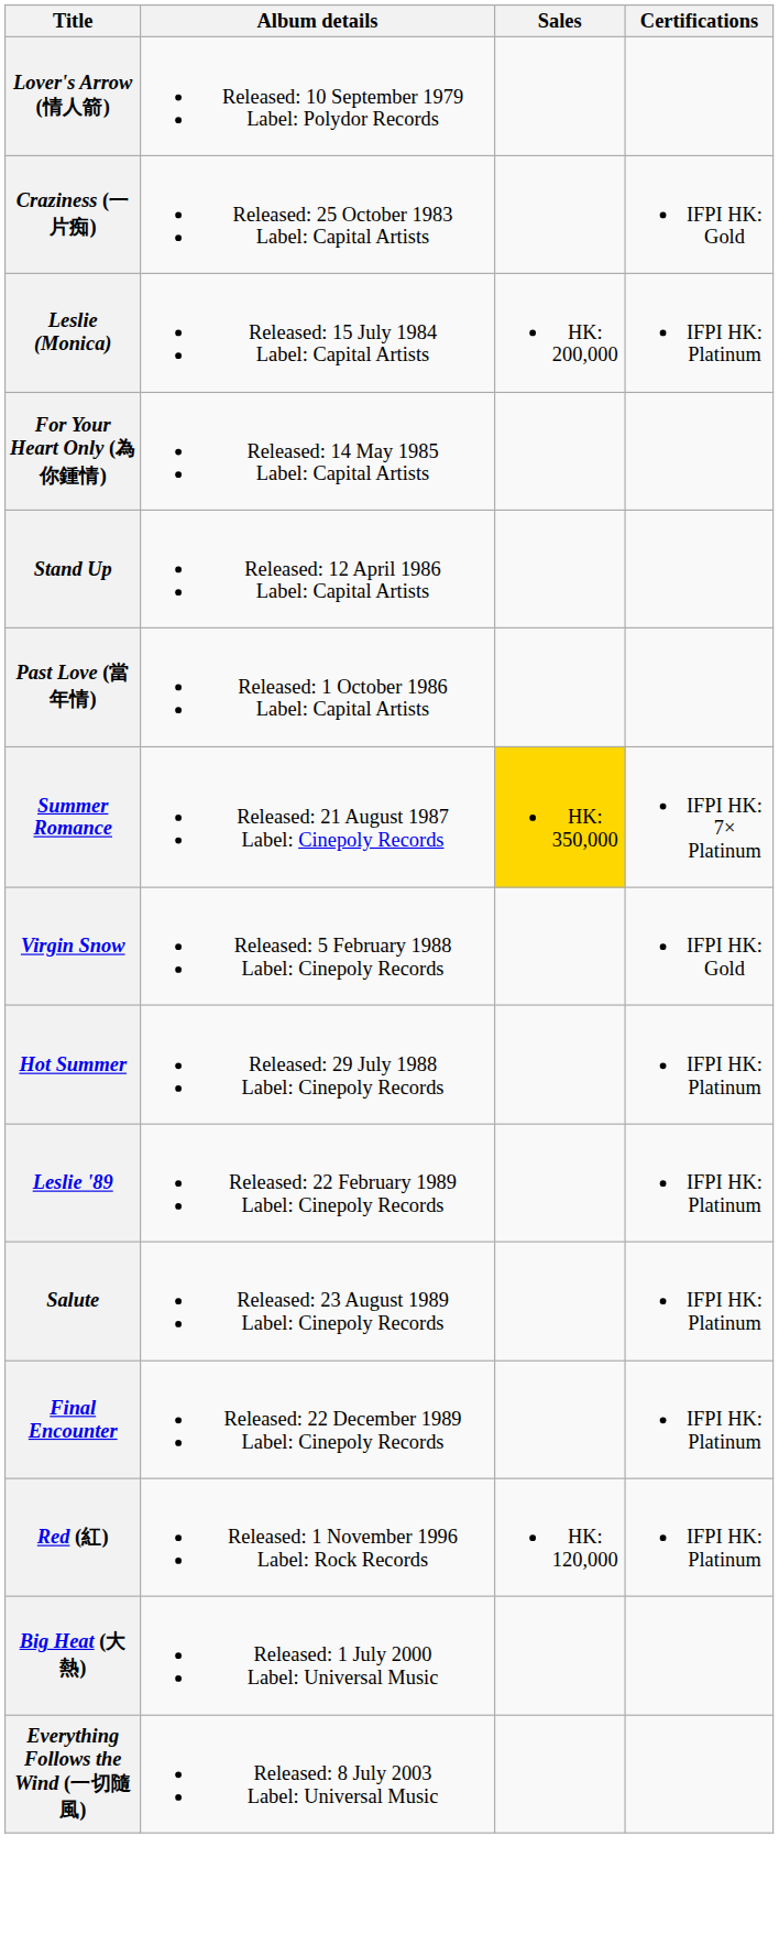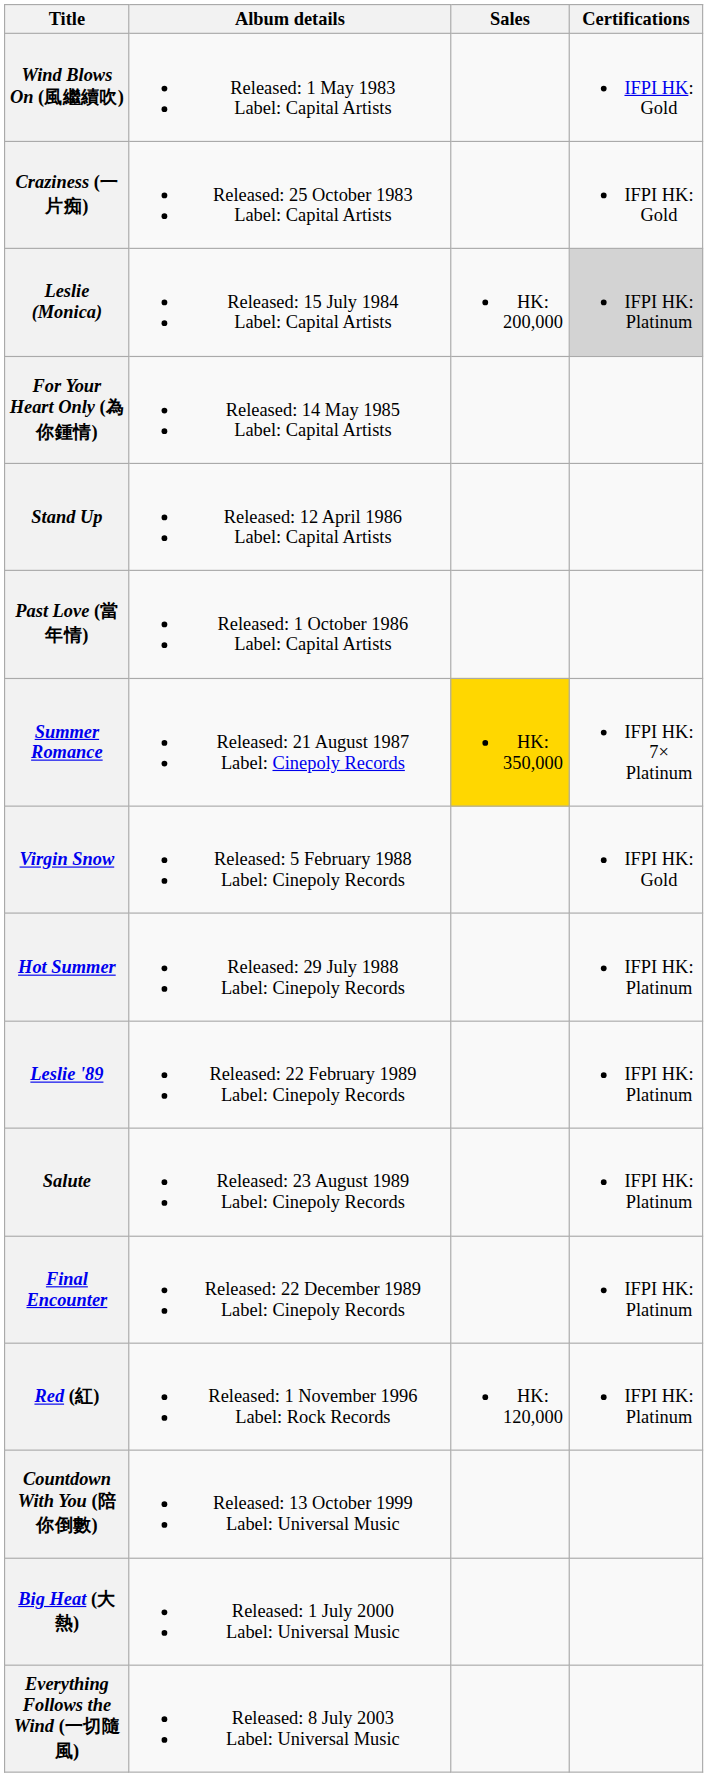 <table class="wikitable plainrowheaders" style="text-align:center;">
 <tr>
 <th rowspan="1">Title</th>
 <th rowspan="1" style="width:17em;">Album details</th>
 <th rowspan="1">Sales</th>
 <th rowspan="1">Certifications</th>
 </tr>
 <tr>
-<th scope="row"><em>Lover's Arrow</em> (情人箭)</th>
-<td><br><ul><li>Released: 10 September 1979</li><li>Label: Polydor Records</li></ul></td>
+<th scope="row"><em>Wind Blows On</em> (風繼續吹)</th>
+<td><br><ul><li>Released: 1 May 1983</li><li>Label: Capital Artists</li></ul></td>
 <td></td>
-<td></td>
+<td><br><ul><li><a href='#'>IFPI HK</a>: Gold</li></ul></td>
 </tr>
 <tr>
 <th scope="row"><em>Craziness</em> (一片痴)</th>
 <td><br><ul><li>Released: 25 October 1983</li><li>Label: Capital Artists</li></ul></td>
 <td></td>
 <td><br><ul><li>IFPI HK: Gold</li></ul></td>
 </tr>
 <tr>
 <th scope="row"><em>Leslie (Monica)</em></th>
 <td><br><ul><li>Released: 15 July 1984</li><li>Label: Capital Artists</li></ul></td>
 <td><br><ul><li>HK: 200,000</li></ul></td>
-<td><br><ul><li>IFPI HK: Platinum</li></ul></td>
+<td style="background: lightgrey;"><br><ul><li>IFPI HK: Platinum</li></ul></td>
 </tr>
 <tr>
 <th scope="row"><em>For Your Heart Only</em> (為你鍾情)</th>
 <td><br><ul><li>Released: 14 May 1985</li><li>Label: Capital Artists</li></ul></td>
 <td></td>
 <td></td>
 </tr>
 <tr>
 <th scope="row"><em>Stand Up</em></th>
 <td><br><ul><li>Released: 12 April 1986</li><li>Label: Capital Artists</li></ul></td>
 <td></td>
 <td></td>
 </tr>
 <tr>
 <th scope="row"><em>Past Love</em> (當年情)</th>
 <td><br><ul><li>Released: 1 October 1986</li><li>Label: Capital Artists</li></ul></td>
 <td></td>
 <td></td>
 </tr>
 <tr>
 <th scope="row"><em><a href='#'>Summer Romance</a></em></th>
 <td><br><ul><li>Released: 21 August 1987</li><li>Label: <a href='#'>Cinepoly Records</a></li></ul></td>
 <td style="background: gold;"><br><ul><li>HK: 350,000</li></ul></td>
 <td><br><ul><li>IFPI HK: 7× Platinum</li></ul></td>
 </tr>
 <tr>
 <th scope="row"><em><a href='#'>Virgin Snow</a></em></th>
 <td><br><ul><li>Released: 5 February 1988</li><li>Label: Cinepoly Records</li></ul></td>
 <td></td>
 <td><br><ul><li>IFPI HK: Gold</li></ul></td>
 </tr>
 <tr>
 <th scope="row"><em><a href='#'>Hot Summer</a></em></th>
 <td><br><ul><li>Released: 29 July 1988</li><li>Label: Cinepoly Records</li></ul></td>
 <td></td>
 <td><br><ul><li>IFPI HK: Platinum</li></ul></td>
 </tr>
 <tr>
 <th scope="row"><em><a href='#'>Leslie '89</a></em></th>
 <td><br><ul><li>Released: 22 February 1989</li><li>Label: Cinepoly Records</li></ul></td>
 <td></td>
 <td><br><ul><li>IFPI HK: Platinum</li></ul></td>
 </tr>
 <tr>
 <th scope="row"><em>Salute</em></th>
 <td><br><ul><li>Released: 23 August 1989</li><li>Label: Cinepoly Records</li></ul></td>
 <td></td>
 <td><br><ul><li>IFPI HK: Platinum</li></ul></td>
 </tr>
 <tr>
 <th scope="row"><em><a href='#'>Final Encounter</a></em></th>
 <td><br><ul><li>Released: 22 December 1989</li><li>Label: Cinepoly Records</li></ul></td>
 <td></td>
 <td><br><ul><li>IFPI HK: Platinum</li></ul></td>
 </tr>
 <tr>
 <th scope="row"><em><a href='#'>Red</a></em> (紅)</th>
 <td><br><ul><li>Released: 1 November 1996</li><li>Label: Rock Records</li></ul></td>
 <td><br><ul><li>HK: 120,000</li></ul></td>
 <td><br><ul><li>IFPI HK: Platinum</li></ul></td>
 </tr>
 <tr>
+<th scope="row"><em>Countdown With You</em> (陪你倒數)</th>
+<td><br><ul><li>Released: 13 October 1999</li><li>Label: Universal Music</li></ul></td>
+<td></td>
+<td></td>
+</tr>
+<tr>
 <th scope="row"><em><a href='#'>Big Heat</a></em> (大熱)</th>
 <td><br><ul><li>Released: 1 July 2000</li><li>Label: Universal Music</li></ul></td>
 <td></td>
 <td></td>
 </tr>
 <tr>
 <th scope="row"><em>Everything Follows the Wind</em> (一切隨風)</th>
 <td><br><ul><li>Released: 8 July 2003</li><li>Label: Universal Music</li></ul></td>
 <td></td>
 <td></td>
 </tr>
 </table>
